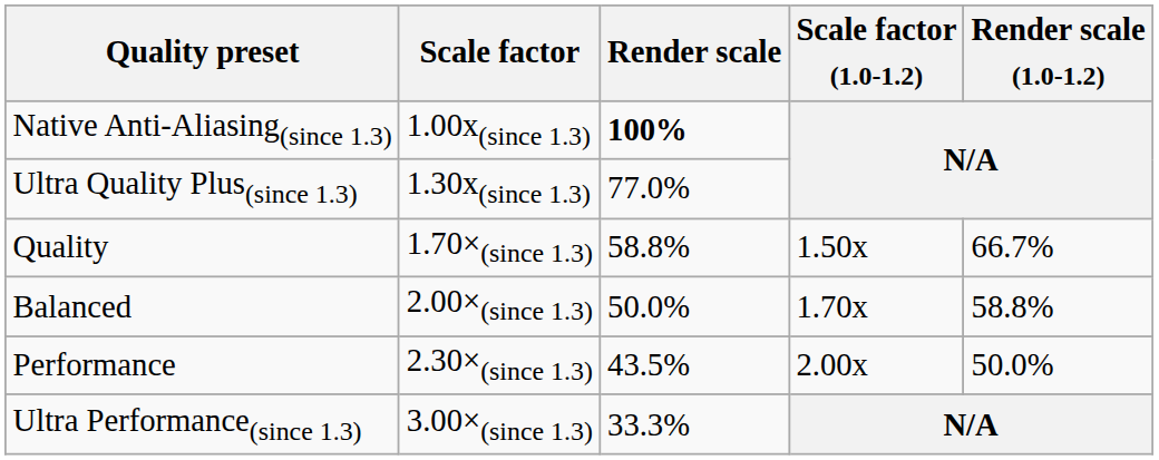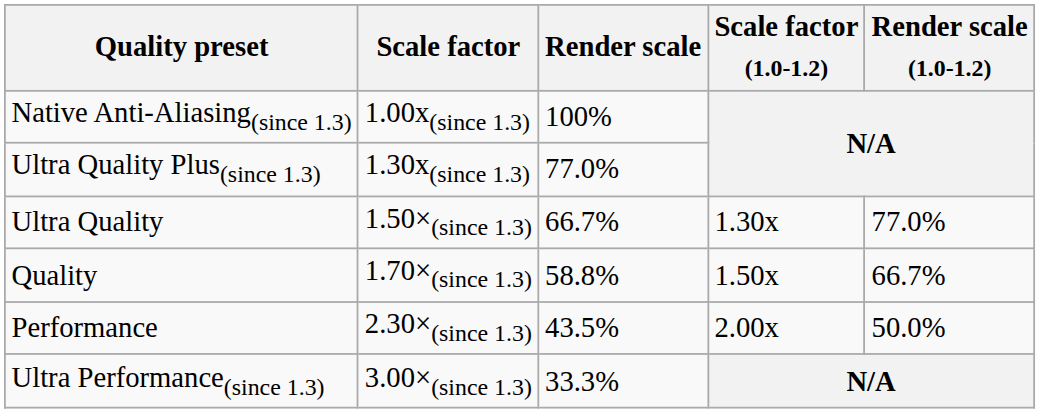 <table class="wikitable sortable">
 <tr>
 <th>Quality preset</th>
 <th>Scale factor</th>
 <th>Render scale</th>
 <th>Scale factor<br><sub>(1.0-1.2)</sub></th>
 <th>Render scale<br><sub>(1.0-1.2)</sub></th>
 </tr>
 <tr>
 <td>Native Anti-Aliasing<sub>(since 1.3)</sub></td>
 <td>1.00x<sub>(since 1.3)</sub></td>
-<td><strong>100%</strong></td>
+<td>100%</td>
 <th colspan="2" rowspan="2">N/A</th>
 </tr>
 <tr>
 <td>Ultra Quality Plus<sub>(since 1.3)</sub></td>
 <td>1.30x<sub>(since 1.3)</sub></td>
 <td>77.0%</td>
 </tr>
 <tr>
+<td>Ultra Quality</td>
+<td>1.50×<sub>(since 1.3)</sub></td>
+<td>66.7%</td>
+<td>1.30x</td>
+<td>77.0%</td>
+</tr>
+<tr>
 <td>Quality</td>
 <td>1.70×<sub>(since 1.3)</sub></td>
 <td>58.8%</td>
 <td>1.50x</td>
 <td>66.7%</td>
-</tr>
-<tr>
-<td>Balanced</td>
-<td>2.00×<sub>(since 1.3)</sub></td>
-<td>50.0%</td>
-<td>1.70x</td>
-<td>58.8%</td>
 </tr>
 <tr>
 <td>Performance</td>
 <td>2.30×<sub>(since 1.3)</sub></td>
 <td>43.5%</td>
 <td>2.00x</td>
 <td>50.0%</td>
 </tr>
 <tr>
 <td>Ultra Performance<sub>(since 1.3)</sub></td>
 <td>3.00×<sub>(since 1.3)</sub></td>
 <td>33.3%</td>
 <th colspan="2">N/A</th>
 </tr>
 </table>
